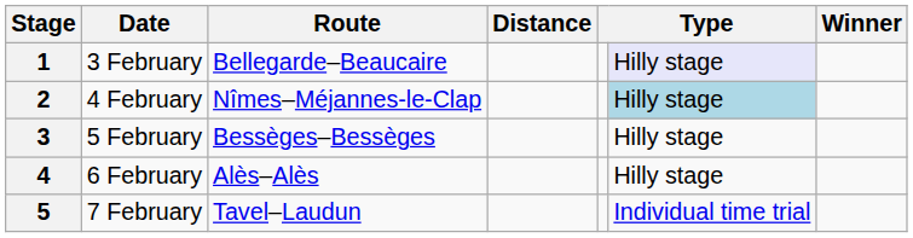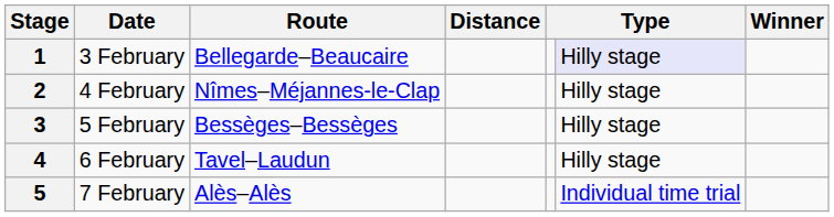 <table class="wikitable">
 <tr>
 <th scope="col">Stage</th>
 <th scope="col">Date</th>
 <th scope="col">Route</th>
 <th scope="col">Distance</th>
 <th colspan="2" scope="col">Type</th>
 <th scope="col">Winner</th>
 </tr>
 <tr>
 <th scope="row">1</th>
 <td>3 February</td>
 <td><a href='#'>Bellegarde</a>–<a href='#'>Beaucaire</a></td>
 <td style="text-align:center;"></td>
 <td></td>
 <td style="background: lavender;">Hilly stage</td>
 <td></td>
 </tr>
 <tr>
 <th scope="row">2</th>
 <td>4 February</td>
 <td><a href='#'>Nîmes</a>–<a href='#'>Méjannes-le-Clap</a></td>
 <td style="text-align:center;"></td>
 <td></td>
-<td style="background: lightblue;">Hilly stage</td>
+<td>Hilly stage</td>
 <td></td>
 </tr>
 <tr>
 <th scope="row">3</th>
 <td>5 February</td>
 <td><a href='#'>Bessèges</a>–<a href='#'>Bessèges</a></td>
 <td style="text-align:center;"></td>
 <td></td>
 <td>Hilly stage</td>
 <td></td>
 </tr>
 <tr>
 <th scope="row">4</th>
 <td>6 February</td>
-<td><a href='#'>Alès</a>–<a href='#'>Alès</a></td>
+<td><a href='#'>Tavel</a>–<a href='#'>Laudun</a></td>
 <td style="text-align:center;"></td>
 <td></td>
 <td>Hilly stage</td>
 <td></td>
 </tr>
 <tr>
 <th scope="row">5</th>
 <td>7 February</td>
-<td><a href='#'>Tavel</a>–<a href='#'>Laudun</a></td>
+<td><a href='#'>Alès</a>–<a href='#'>Alès</a></td>
 <td style="text-align:center;"></td>
 <td></td>
 <td><a href='#'>Individual time trial</a></td>
 <td></td>
 </tr>
 </table>
